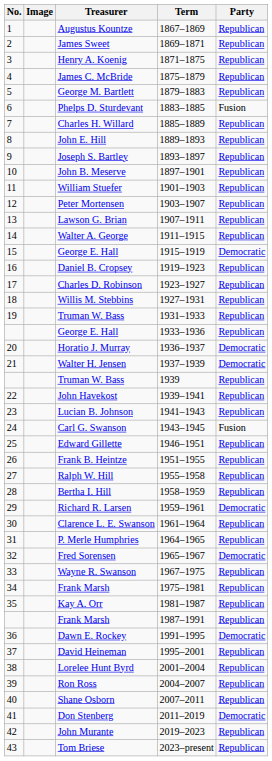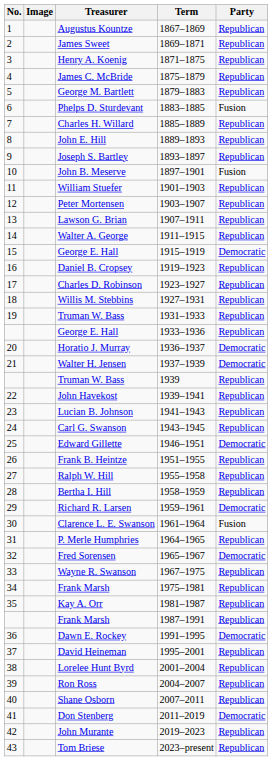 <table class=wikitable>
 <tr>
 <th>No.</th>
 <th>Image</th>
 <th colspan=1>Treasurer</th>
 <th>Term</th>
 <th>Party</th>
 </tr>
 <tr>
 <td>1</td>
 <td></td>
 <td><a href='#'>Augustus Kountze</a></td>
 <td>1867–1869</td>
 <td><a href='#'>Republican</a></td>
 </tr>
 <tr>
 <td>2</td>
 <td></td>
 <td><a href='#'>James Sweet</a></td>
 <td>1869–1871</td>
 <td><a href='#'>Republican</a></td>
 </tr>
 <tr>
 <td>3</td>
 <td></td>
 <td><a href='#'>Henry A. Koenig</a></td>
 <td>1871–1875</td>
 <td><a href='#'>Republican</a></td>
 </tr>
 <tr>
 <td>4</td>
 <td></td>
 <td><a href='#'>James C. McBride</a></td>
 <td>1875–1879</td>
 <td><a href='#'>Republican</a></td>
 </tr>
 <tr>
 <td>5</td>
 <td></td>
 <td><a href='#'>George M. Bartlett</a></td>
 <td>1879–1883</td>
 <td><a href='#'>Republican</a></td>
 </tr>
 <tr>
 <td>6</td>
 <td></td>
 <td><a href='#'>Phelps D. Sturdevant</a></td>
 <td>1883–1885</td>
 <td>Fusion</td>
 </tr>
 <tr>
 <td>7</td>
 <td></td>
 <td><a href='#'>Charles H. Willard</a></td>
 <td>1885–1889</td>
 <td><a href='#'>Republican</a></td>
 </tr>
 <tr>
 <td>8</td>
 <td></td>
 <td><a href='#'>John E. Hill</a></td>
 <td>1889–1893</td>
 <td><a href='#'>Republican</a></td>
 </tr>
 <tr>
 <td>9</td>
 <td></td>
 <td><a href='#'>Joseph S. Bartley</a></td>
 <td>1893–1897</td>
 <td><a href='#'>Republican</a></td>
 </tr>
 <tr>
 <td>10</td>
 <td></td>
 <td><a href='#'>John B. Meserve</a></td>
 <td>1897–1901</td>
-<td><a href='#'>Republican</a></td>
+<td>Fusion</td>
 </tr>
 <tr>
 <td>11</td>
 <td></td>
 <td><a href='#'>William Stuefer</a></td>
 <td>1901–1903</td>
 <td><a href='#'>Republican</a></td>
 </tr>
 <tr>
 <td>12</td>
 <td></td>
 <td><a href='#'>Peter Mortensen</a></td>
 <td>1903–1907</td>
 <td><a href='#'>Republican</a></td>
 </tr>
 <tr>
 <td>13</td>
 <td></td>
 <td><a href='#'>Lawson G. Brian</a></td>
 <td>1907–1911</td>
 <td><a href='#'>Republican</a></td>
 </tr>
 <tr>
 <td>14</td>
 <td></td>
 <td><a href='#'>Walter A. George</a></td>
 <td>1911–1915</td>
 <td><a href='#'>Republican</a></td>
 </tr>
 <tr>
 <td>15</td>
 <td></td>
 <td><a href='#'>George E. Hall</a></td>
 <td>1915–1919</td>
 <td><a href='#'>Democratic</a></td>
 </tr>
 <tr>
 <td>16</td>
 <td></td>
 <td><a href='#'>Daniel B. Cropsey</a></td>
 <td>1919–1923</td>
 <td><a href='#'>Republican</a></td>
 </tr>
 <tr>
 <td>17</td>
 <td></td>
 <td><a href='#'>Charles D. Robinson</a></td>
 <td>1923–1927</td>
 <td><a href='#'>Republican</a></td>
 </tr>
 <tr>
 <td>18</td>
 <td></td>
 <td><a href='#'>Willis M. Stebbins</a></td>
 <td>1927–1931</td>
 <td><a href='#'>Republican</a></td>
 </tr>
 <tr>
 <td>19</td>
 <td></td>
 <td><a href='#'>Truman W. Bass</a></td>
 <td>1931–1933</td>
 <td><a href='#'>Republican</a></td>
 </tr>
 <tr>
 <td align=center></td>
 <td></td>
 <td><a href='#'>George E. Hall</a></td>
 <td>1933–1936</td>
 <td><a href='#'>Republican</a></td>
 </tr>
 <tr>
 <td>20</td>
 <td></td>
 <td><a href='#'>Horatio J. Murray</a></td>
 <td>1936–1937</td>
 <td><a href='#'>Democratic</a></td>
 </tr>
 <tr>
 <td>21</td>
 <td></td>
 <td><a href='#'>Walter H. Jensen</a></td>
 <td>1937–1939</td>
 <td><a href='#'>Democratic</a></td>
 </tr>
 <tr>
 <td align=center></td>
 <td></td>
 <td><a href='#'>Truman W. Bass</a></td>
 <td>1939</td>
 <td><a href='#'>Republican</a></td>
 </tr>
 <tr>
 <td>22</td>
 <td></td>
 <td><a href='#'>John Havekost</a></td>
 <td>1939–1941</td>
 <td><a href='#'>Republican</a></td>
 </tr>
 <tr>
 <td>23</td>
 <td></td>
 <td><a href='#'>Lucian B. Johnson</a></td>
 <td>1941–1943</td>
 <td><a href='#'>Republican</a></td>
 </tr>
 <tr>
 <td>24</td>
 <td></td>
 <td><a href='#'>Carl G. Swanson</a></td>
 <td>1943–1945</td>
-<td>Fusion</td>
+<td><a href='#'>Republican</a></td>
 </tr>
 <tr>
 <td>25</td>
 <td></td>
 <td><a href='#'>Edward Gillette</a></td>
 <td>1946–1951</td>
-<td><a href='#'>Republican</a></td>
+<td><a href='#'>Democratic</a></td>
 </tr>
 <tr>
 <td>26</td>
 <td></td>
 <td><a href='#'>Frank B. Heintze</a></td>
 <td>1951–1955</td>
 <td><a href='#'>Republican</a></td>
 </tr>
 <tr>
 <td>27</td>
 <td></td>
 <td><a href='#'>Ralph W. Hill</a></td>
 <td>1955–1958</td>
 <td><a href='#'>Republican</a></td>
 </tr>
 <tr>
 <td>28</td>
 <td></td>
 <td><a href='#'>Bertha I. Hill</a></td>
 <td>1958–1959</td>
 <td><a href='#'>Republican</a></td>
 </tr>
 <tr>
 <td>29</td>
 <td></td>
 <td><a href='#'>Richard R. Larsen</a></td>
 <td>1959–1961</td>
 <td><a href='#'>Democratic</a></td>
 </tr>
 <tr>
 <td>30</td>
 <td></td>
 <td><a href='#'>Clarence L. E. Swanson</a></td>
 <td>1961–1964</td>
-<td><a href='#'>Republican</a></td>
+<td>Fusion</td>
 </tr>
 <tr>
 <td>31</td>
 <td></td>
 <td><a href='#'>P. Merle Humphries</a></td>
 <td>1964–1965</td>
 <td><a href='#'>Republican</a></td>
 </tr>
 <tr>
 <td>32</td>
 <td></td>
 <td><a href='#'>Fred Sorensen</a></td>
 <td>1965–1967</td>
 <td><a href='#'>Democratic</a></td>
 </tr>
 <tr>
 <td>33</td>
 <td></td>
 <td><a href='#'>Wayne R. Swanson</a></td>
 <td>1967–1975</td>
 <td><a href='#'>Republican</a></td>
 </tr>
 <tr>
 <td>34</td>
 <td></td>
 <td><a href='#'>Frank Marsh</a></td>
 <td>1975–1981</td>
 <td><a href='#'>Republican</a></td>
 </tr>
 <tr>
 <td>35</td>
 <td></td>
 <td><a href='#'>Kay A. Orr</a></td>
 <td>1981–1987</td>
 <td><a href='#'>Republican</a></td>
 </tr>
 <tr>
 <td align=center></td>
 <td></td>
 <td><a href='#'>Frank Marsh</a></td>
 <td>1987–1991</td>
 <td><a href='#'>Republican</a></td>
 </tr>
 <tr>
 <td>36</td>
 <td></td>
 <td><a href='#'>Dawn E. Rockey</a></td>
 <td>1991–1995</td>
 <td><a href='#'>Democratic</a></td>
 </tr>
 <tr>
 <td>37</td>
 <td></td>
 <td><a href='#'>David Heineman</a></td>
 <td>1995–2001</td>
 <td><a href='#'>Republican</a></td>
 </tr>
 <tr>
 <td>38</td>
 <td></td>
 <td><a href='#'>Lorelee Hunt Byrd</a></td>
 <td>2001–2004</td>
 <td><a href='#'>Republican</a></td>
 </tr>
 <tr>
 <td>39</td>
 <td></td>
 <td><a href='#'>Ron Ross</a></td>
 <td>2004–2007</td>
 <td><a href='#'>Republican</a></td>
 </tr>
 <tr>
 <td>40</td>
 <td></td>
 <td><a href='#'>Shane Osborn</a></td>
 <td>2007–2011</td>
 <td><a href='#'>Republican</a></td>
 </tr>
 <tr>
 <td>41</td>
 <td></td>
 <td><a href='#'>Don Stenberg</a></td>
 <td>2011–2019</td>
 <td><a href='#'>Democratic</a></td>
 </tr>
 <tr>
 <td>42</td>
 <td></td>
 <td><a href='#'>John Murante</a></td>
 <td>2019–2023</td>
 <td><a href='#'>Republican</a></td>
 </tr>
 <tr>
 <td>43</td>
 <td></td>
 <td><a href='#'>Tom Briese</a></td>
 <td>2023–present</td>
 <td><a href='#'>Republican</a></td>
 </tr>
 </table>
